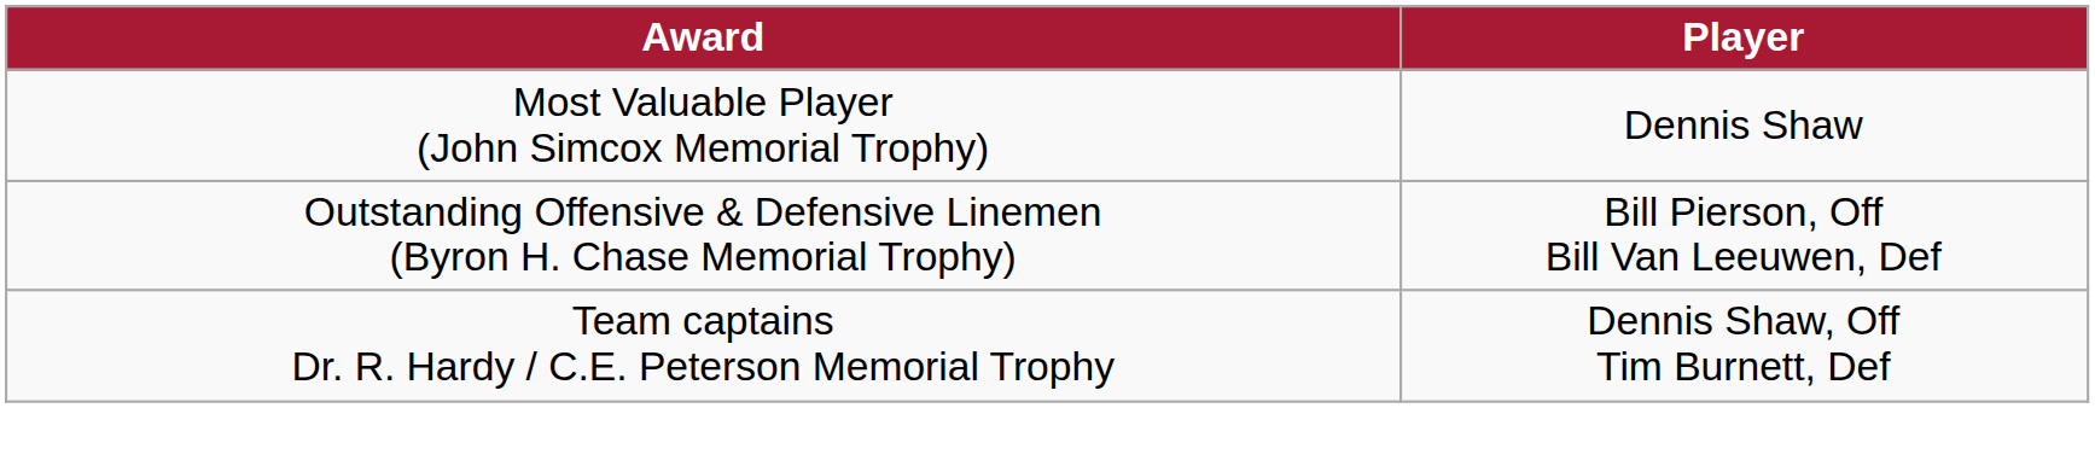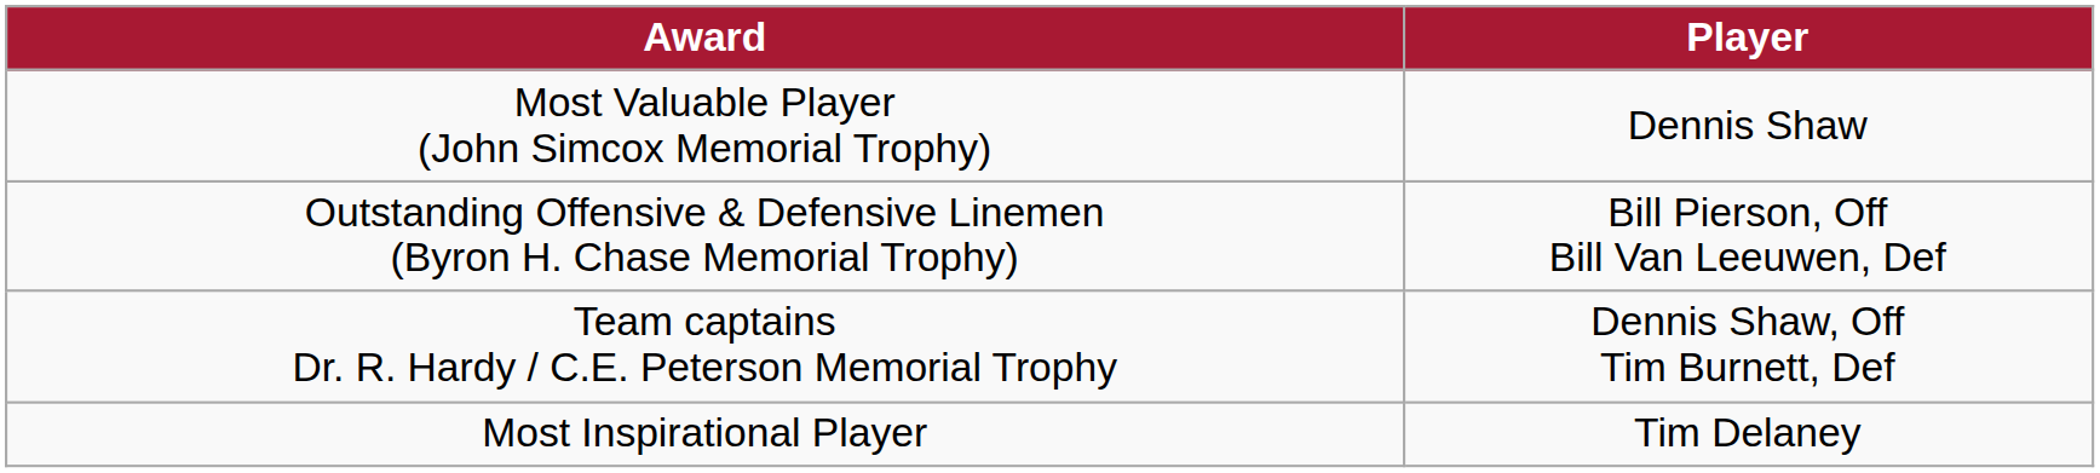 <table class="wikitable" width="65%">
 <tr>
 <th style="background:#A81933;color:#FFFFFF;">Award</th>
 <th style="background:#A81933;color:#FFFFFF;">Player</th>
 </tr>
 <tr align="center" bgcolor="">
 <td>Most Valuable Player<br>(John Simcox Memorial Trophy)</td>
 <td>Dennis Shaw</td>
 </tr>
 <tr align="center" bgcolor="">
 <td>Outstanding Offensive & Defensive Linemen<br>(Byron H. Chase Memorial Trophy)</td>
 <td>Bill Pierson, Off<br>Bill Van Leeuwen, Def</td>
 </tr>
 <tr align="center" bgcolor="">
 <td>Team captains<br>Dr. R. Hardy / C.E. Peterson Memorial Trophy</td>
 <td>Dennis Shaw, Off<br>Tim Burnett, Def</td>
 </tr>
+<tr align="center" bgcolor="">
+<td>Most Inspirational Player</td>
+<td>Tim Delaney</td>
+</tr>
 </table>
